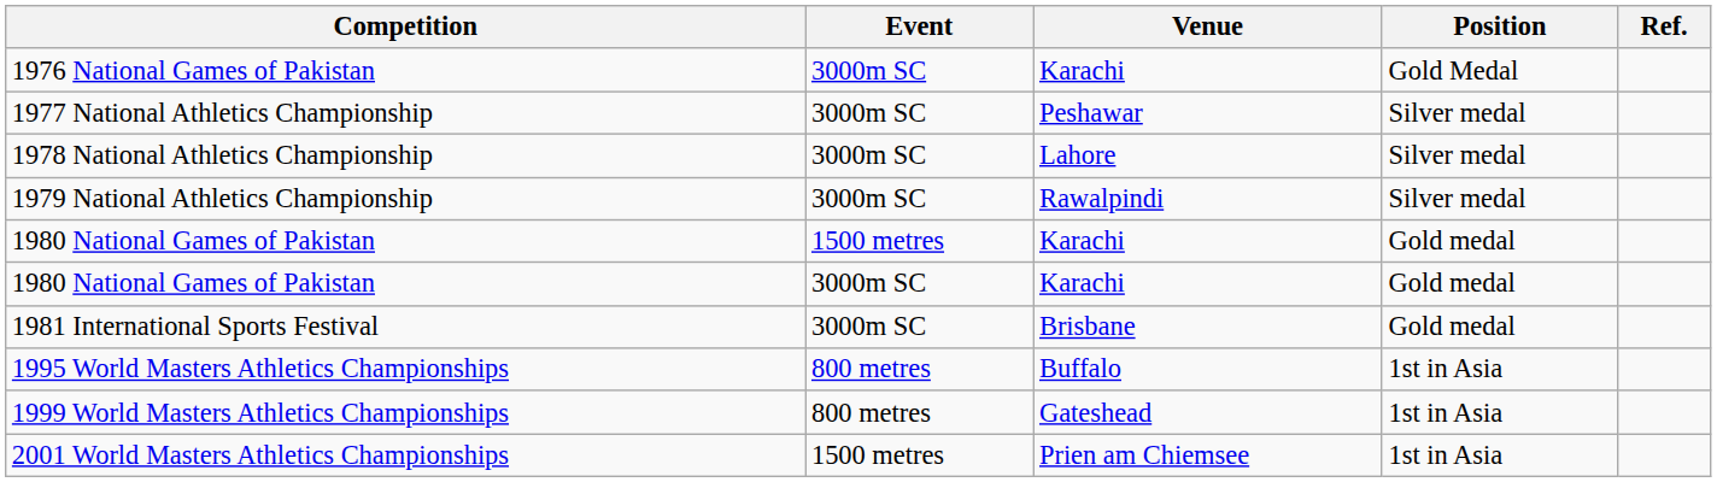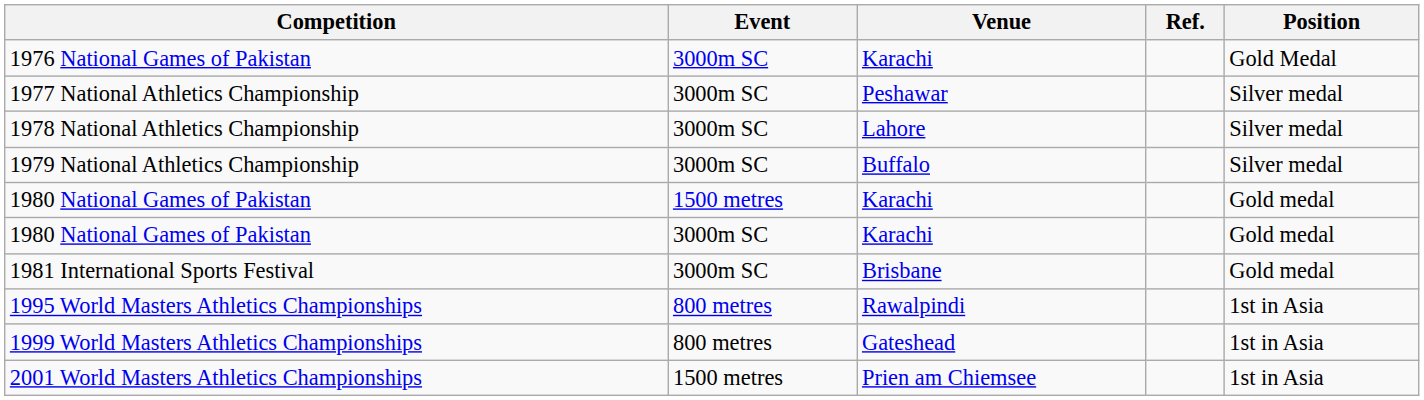 <table class="wikitable sortable" width="80%" cellspacing="0" cellpadding="2" border="1">
 <tr bgcolor="efefef" align="center">
 <th>Competition</th>
 <th>Event</th>
 <th>Venue</th>
+<th>Ref.</th>
 <th>Position</th>
-<th>Ref.</th>
 </tr>
 <tr>
 <td>1976 <a href='#'>National Games of Pakistan</a></td>
 <td><a href='#'>3000m SC</a></td>
 <td> <a href='#'>Karachi</a></td>
+<td></td>
 <td>Gold Medal</td>
-<td></td>
 </tr>
 <tr>
 <td>1977 National Athletics Championship</td>
 <td>3000m SC</td>
 <td> <a href='#'>Peshawar</a></td>
+<td></td>
 <td>Silver medal</td>
-<td></td>
 </tr>
 <tr>
 <td>1978 National Athletics Championship</td>
 <td>3000m SC</td>
 <td> <a href='#'>Lahore</a></td>
+<td></td>
 <td>Silver medal</td>
-<td></td>
 </tr>
 <tr>
 <td>1979 National Athletics Championship</td>
 <td>3000m SC</td>
-<td> <a href='#'>Rawalpindi</a></td>
+<td> <a href='#'>Buffalo</a></td>
+<td></td>
 <td>Silver medal</td>
-<td></td>
 </tr>
 <tr>
 <td>1980 <a href='#'>National Games of Pakistan</a></td>
 <td><a href='#'>1500 metres</a></td>
 <td> <a href='#'>Karachi</a></td>
+<td></td>
 <td>Gold medal</td>
-<td></td>
 </tr>
 <tr>
 <td>1980 <a href='#'>National Games of Pakistan</a></td>
 <td>3000m SC</td>
 <td> <a href='#'>Karachi</a></td>
+<td></td>
 <td>Gold medal</td>
-<td></td>
 </tr>
 <tr>
 <td>1981 International Sports Festival</td>
 <td>3000m SC</td>
 <td> <a href='#'>Brisbane</a></td>
+<td></td>
 <td>Gold medal</td>
-<td></td>
 </tr>
 <tr>
 <td><a href='#'>1995 World Masters Athletics Championships</a></td>
 <td><a href='#'>800 metres</a></td>
-<td> <a href='#'>Buffalo</a></td>
+<td> <a href='#'>Rawalpindi</a></td>
+<td></td>
 <td>1st in Asia</td>
-<td></td>
 </tr>
 <tr>
 <td><a href='#'>1999 World Masters Athletics Championships</a></td>
 <td>800 metres</td>
 <td> <a href='#'>Gateshead</a></td>
+<td></td>
 <td>1st in Asia</td>
-<td></td>
 </tr>
 <tr>
 <td><a href='#'>2001 World Masters Athletics Championships</a></td>
 <td>1500 metres</td>
 <td> <a href='#'>Prien am Chiemsee</a></td>
+<td></td>
 <td>1st in Asia</td>
-<td></td>
 </tr>
 </table>
